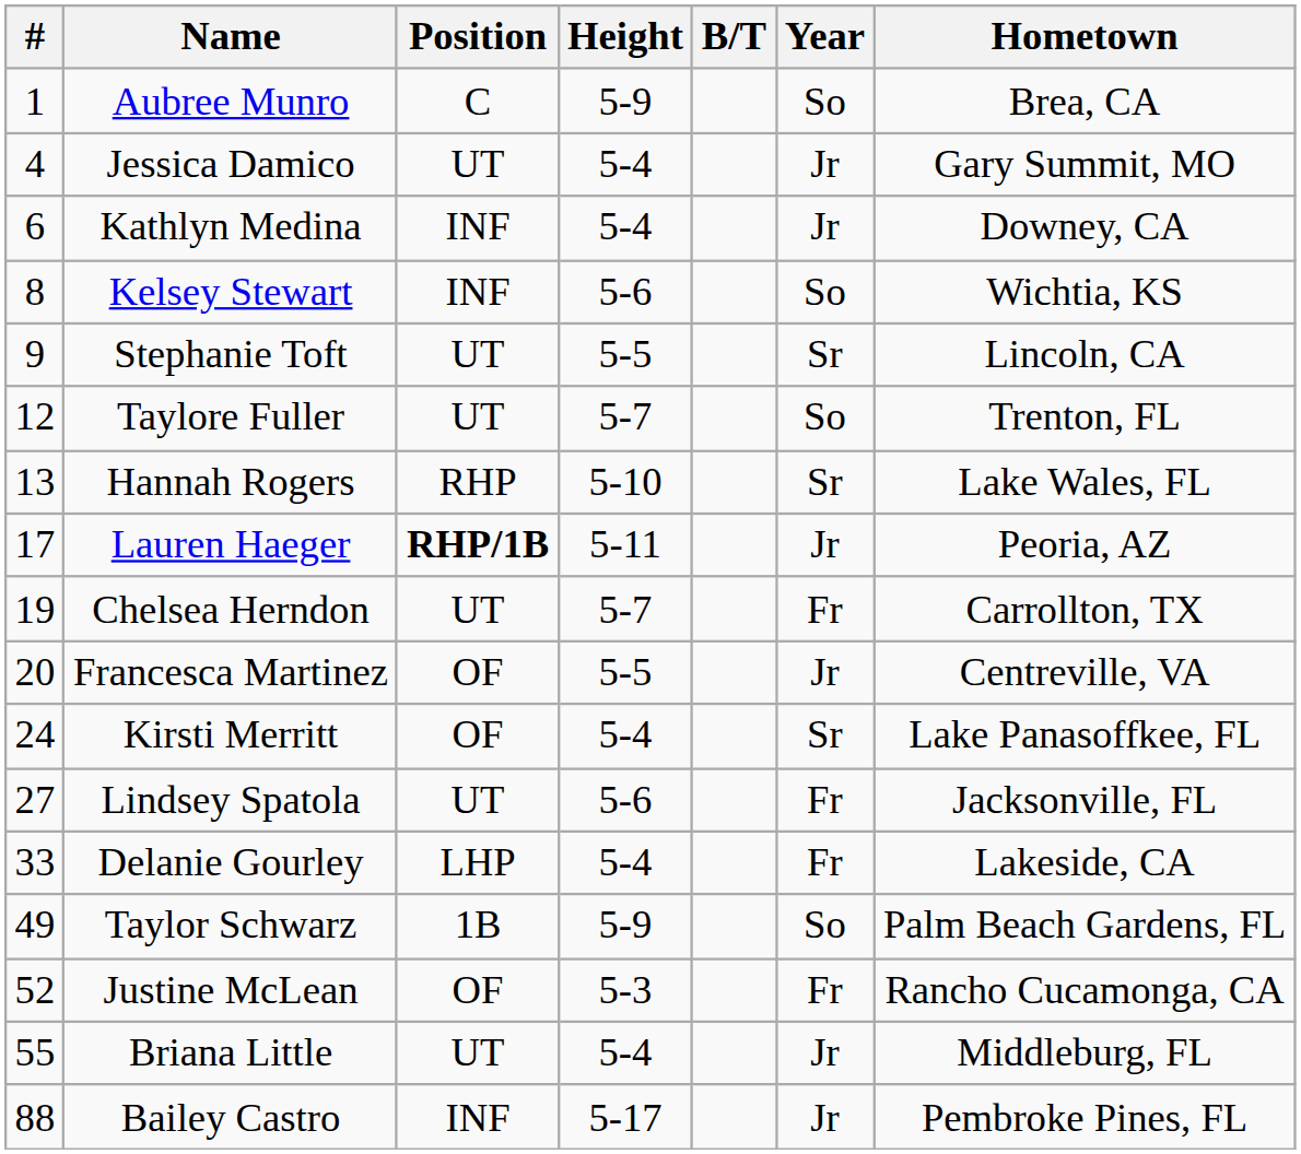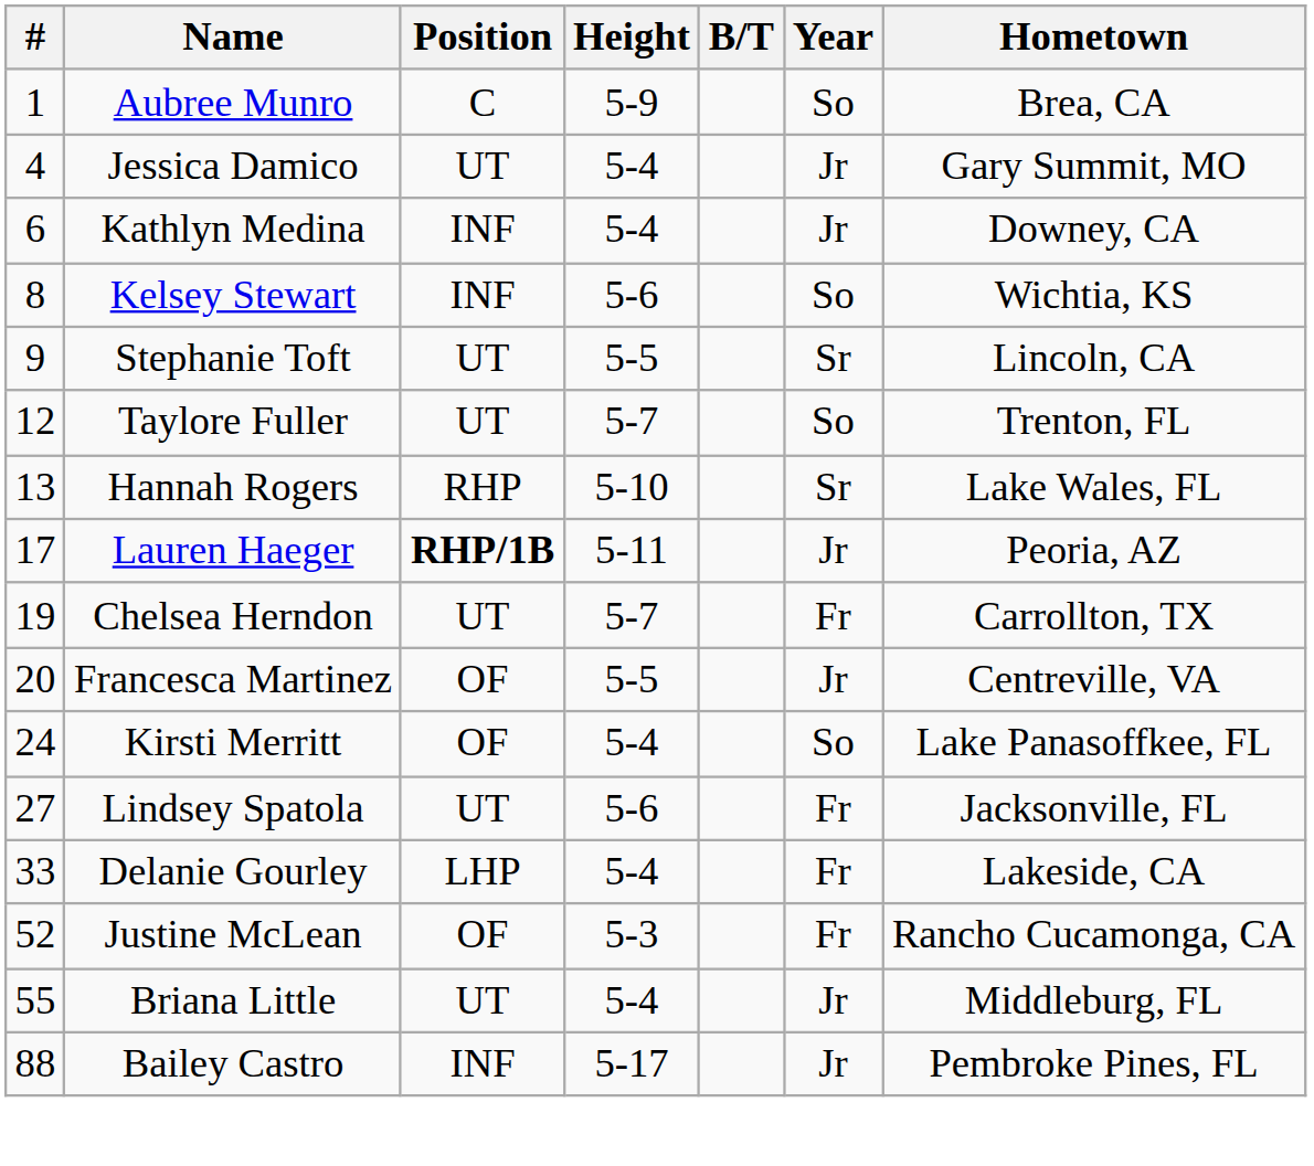 <table class="wikitable">
 <tr>
 <th>#</th>
 <th>Name</th>
 <th>Position</th>
 <th>Height</th>
 <th>B/T</th>
 <th>Year</th>
 <th>Hometown</th>
 </tr>
 <tr align=center>
 <td>1</td>
 <td><a href='#'>Aubree Munro</a></td>
 <td>C</td>
 <td>5-9</td>
 <td></td>
 <td>So</td>
 <td>Brea, CA</td>
 </tr>
 <tr align=center>
 <td>4</td>
 <td>Jessica Damico</td>
 <td>UT</td>
 <td>5-4</td>
 <td></td>
 <td>Jr</td>
 <td>Gary Summit, MO</td>
 </tr>
 <tr align=center>
 <td>6</td>
 <td>Kathlyn Medina</td>
 <td>INF</td>
 <td>5-4</td>
 <td></td>
 <td>Jr</td>
 <td>Downey, CA</td>
 </tr>
 <tr align=center>
 <td>8</td>
 <td><a href='#'>Kelsey Stewart</a></td>
 <td>INF</td>
 <td>5-6</td>
 <td></td>
 <td>So</td>
 <td>Wichtia, KS</td>
 </tr>
 <tr align=center>
 <td>9</td>
 <td>Stephanie Toft</td>
 <td>UT</td>
 <td>5-5</td>
 <td></td>
 <td>Sr</td>
 <td>Lincoln, CA</td>
 </tr>
 <tr align=center>
 <td>12</td>
 <td>Taylore Fuller</td>
 <td>UT</td>
 <td>5-7</td>
 <td></td>
 <td>So</td>
 <td>Trenton, FL</td>
 </tr>
 <tr align=center>
 <td>13</td>
 <td>Hannah Rogers</td>
 <td>RHP</td>
 <td>5-10</td>
 <td></td>
 <td>Sr</td>
 <td>Lake Wales, FL</td>
 </tr>
 <tr align=center>
 <td>17</td>
 <td><a href='#'>Lauren Haeger</a></td>
 <td><strong>RHP/1B</strong></td>
 <td>5-11</td>
 <td></td>
 <td>Jr</td>
 <td>Peoria, AZ</td>
 </tr>
 <tr align=center>
 <td>19</td>
 <td>Chelsea Herndon</td>
 <td>UT</td>
 <td>5-7</td>
 <td></td>
 <td>Fr</td>
 <td>Carrollton, TX</td>
 </tr>
 <tr align=center>
 <td>20</td>
 <td>Francesca Martinez</td>
 <td>OF</td>
 <td>5-5</td>
 <td></td>
 <td>Jr</td>
 <td>Centreville, VA</td>
 </tr>
 <tr align=center>
 <td>24</td>
 <td>Kirsti Merritt</td>
 <td>OF</td>
 <td>5-4</td>
 <td></td>
-<td>Sr</td>
+<td>So</td>
 <td>Lake Panasoffkee, FL</td>
 </tr>
 <tr align=center>
 <td>27</td>
 <td>Lindsey Spatola</td>
 <td>UT</td>
 <td>5-6</td>
 <td></td>
 <td>Fr</td>
 <td>Jacksonville, FL</td>
 </tr>
 <tr align=center>
 <td>33</td>
 <td>Delanie Gourley</td>
 <td>LHP</td>
 <td>5-4</td>
 <td></td>
 <td>Fr</td>
 <td>Lakeside, CA</td>
-</tr>
-<tr align=center>
-<td>49</td>
-<td>Taylor Schwarz</td>
-<td>1B</td>
-<td>5-9</td>
-<td></td>
-<td>So</td>
-<td>Palm Beach Gardens, FL</td>
 </tr>
 <tr align=center>
 <td>52</td>
 <td>Justine McLean</td>
 <td>OF</td>
 <td>5-3</td>
 <td></td>
 <td>Fr</td>
 <td>Rancho Cucamonga, CA</td>
 </tr>
 <tr align=center>
 <td>55</td>
 <td>Briana Little</td>
 <td>UT</td>
 <td>5-4</td>
 <td></td>
 <td>Jr</td>
 <td>Middleburg, FL</td>
 </tr>
 <tr align=center>
 <td>88</td>
 <td>Bailey Castro</td>
 <td>INF</td>
 <td>5-17</td>
 <td></td>
 <td>Jr</td>
 <td>Pembroke Pines, FL</td>
 </tr>
 </table>
